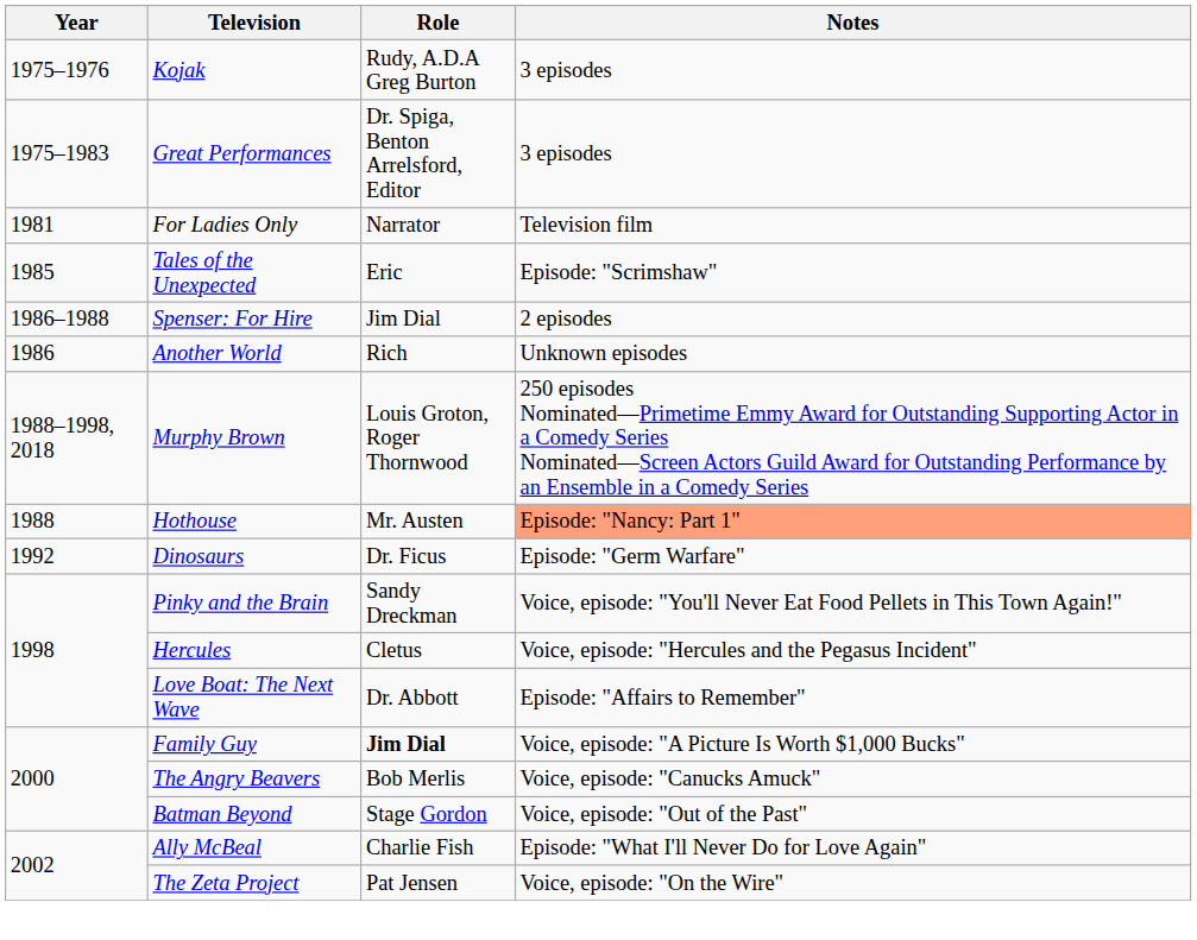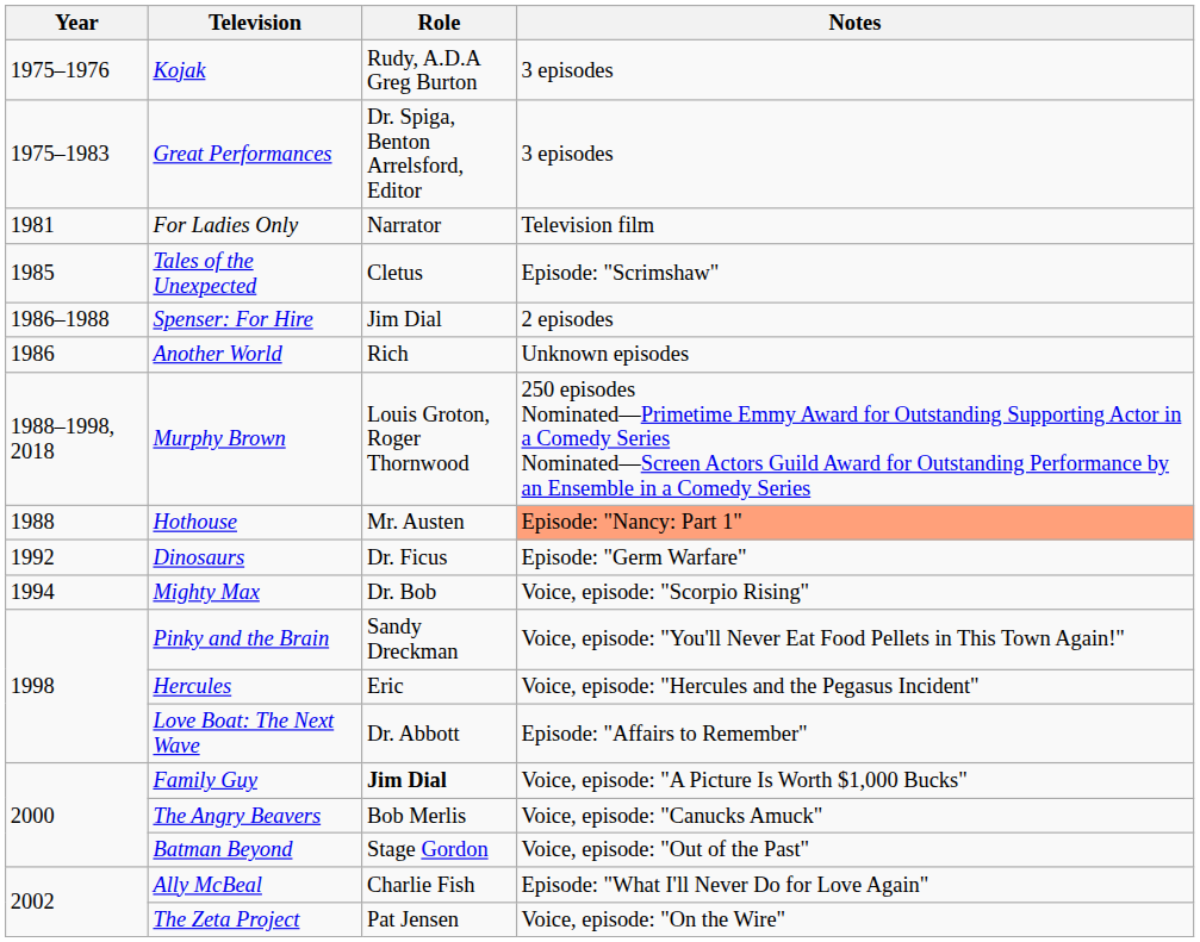 <table class="wikitable sortable">
 <tr>
 <th width="12%">Year</th>
 <th width="18%">Television</th>
 <th width="13%">Role</th>
 <th>Notes</th>
 </tr>
 <tr>
 <td>1975–1976</td>
 <td><em><a href='#'>Kojak</a></em></td>
 <td>Rudy, A.D.A Greg Burton</td>
 <td>3 episodes</td>
 </tr>
 <tr>
 <td>1975–1983</td>
 <td><em><a href='#'>Great Performances</a></em></td>
 <td>Dr. Spiga, Benton Arrelsford, Editor</td>
 <td>3 episodes</td>
 </tr>
 <tr>
 <td>1981</td>
 <td><em>For Ladies Only</em></td>
 <td>Narrator</td>
 <td>Television film</td>
 </tr>
 <tr>
 <td>1985</td>
 <td><em><a href='#'>Tales of the Unexpected</a></em></td>
-<td>Eric</td>
+<td>Cletus</td>
 <td>Episode: "Scrimshaw"</td>
 </tr>
 <tr>
 <td>1986–1988</td>
 <td><em><a href='#'>Spenser: For Hire</a></em></td>
 <td>Jim Dial</td>
 <td>2 episodes</td>
 </tr>
 <tr>
 <td>1986</td>
 <td><em><a href='#'>Another World</a></em></td>
 <td>Rich</td>
 <td>Unknown episodes</td>
 </tr>
 <tr>
 <td>1988–1998, 2018</td>
 <td><em><a href='#'>Murphy Brown</a></em></td>
 <td>Louis Groton, Roger Thornwood</td>
 <td>250 episodes<br>Nominated—<a href='#'>Primetime Emmy Award for Outstanding Supporting Actor in a Comedy Series</a><br>Nominated—<a href='#'>Screen Actors Guild Award for Outstanding Performance by an Ensemble in a Comedy Series</a></td>
 </tr>
 <tr>
 <td>1988</td>
 <td><em><a href='#'>Hothouse</a></em></td>
 <td>Mr. Austen</td>
 <td style="background: lightsalmon;">Episode: "Nancy: Part 1"</td>
 </tr>
 <tr>
 <td>1992</td>
 <td><em><a href='#'>Dinosaurs</a></em></td>
 <td>Dr. Ficus</td>
 <td>Episode: "Germ Warfare"</td>
 </tr>
 <tr>
+<td>1994</td>
+<td><em><a href='#'>Mighty Max</a></em></td>
+<td>Dr. Bob</td>
+<td>Voice, episode: "Scorpio Rising"</td>
+</tr>
+<tr>
 <td rowspan="3">1998</td>
 <td><em><a href='#'>Pinky and the Brain</a></em></td>
 <td>Sandy Dreckman</td>
 <td>Voice, episode: "You'll Never Eat Food Pellets in This Town Again!"</td>
 </tr>
 <tr>
 <td><em><a href='#'>Hercules</a></em></td>
-<td>Cletus</td>
+<td>Eric</td>
 <td>Voice, episode: "Hercules and the Pegasus Incident"</td>
 </tr>
 <tr>
 <td><em><a href='#'>Love Boat: The Next Wave</a></em></td>
 <td>Dr. Abbott</td>
 <td>Episode: "Affairs to Remember"</td>
 </tr>
 <tr>
 <td rowspan="3">2000</td>
 <td><em><a href='#'>Family Guy</a></em></td>
 <td><strong>Jim Dial</strong></td>
 <td>Voice, episode: "A Picture Is Worth $1,000 Bucks"</td>
 </tr>
 <tr>
 <td><em><a href='#'>The Angry Beavers</a></em></td>
 <td>Bob Merlis</td>
 <td>Voice, episode: "Canucks Amuck"</td>
 </tr>
 <tr>
 <td><em><a href='#'>Batman Beyond</a></em></td>
 <td>Stage <a href='#'>Gordon</a></td>
 <td>Voice, episode: "Out of the Past"</td>
 </tr>
 <tr>
 <td rowspan="2">2002</td>
 <td><em><a href='#'>Ally McBeal</a></em></td>
 <td>Charlie Fish</td>
 <td>Episode: "What I'll Never Do for Love Again"</td>
 </tr>
 <tr>
 <td><em><a href='#'>The Zeta Project</a></em></td>
 <td>Pat Jensen</td>
 <td>Voice, episode: "On the Wire"</td>
 </tr>
 </table>
